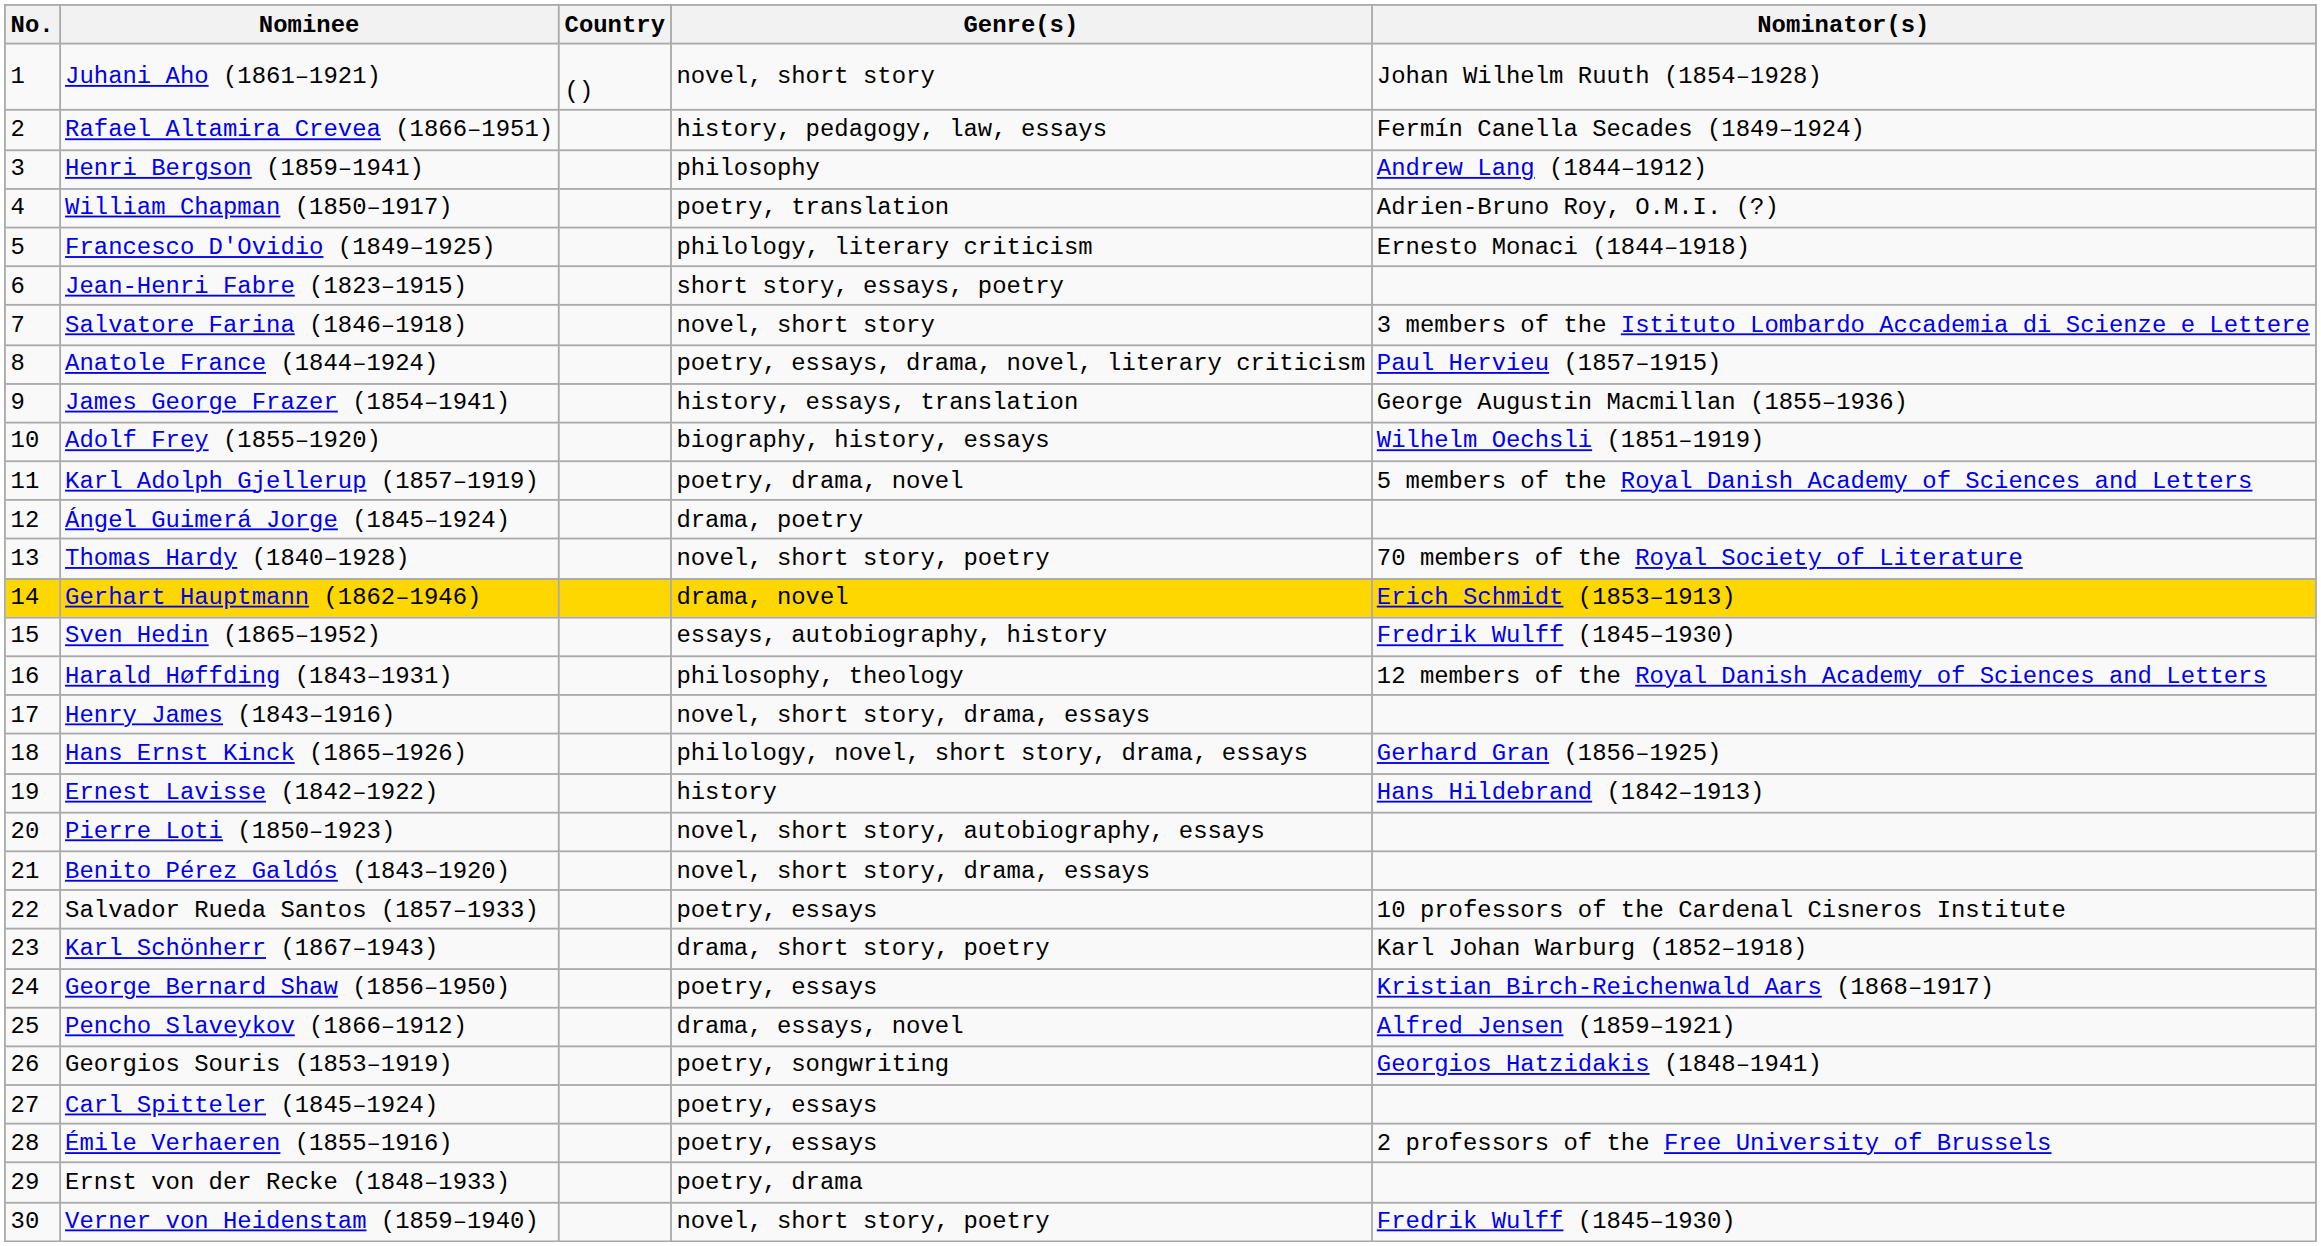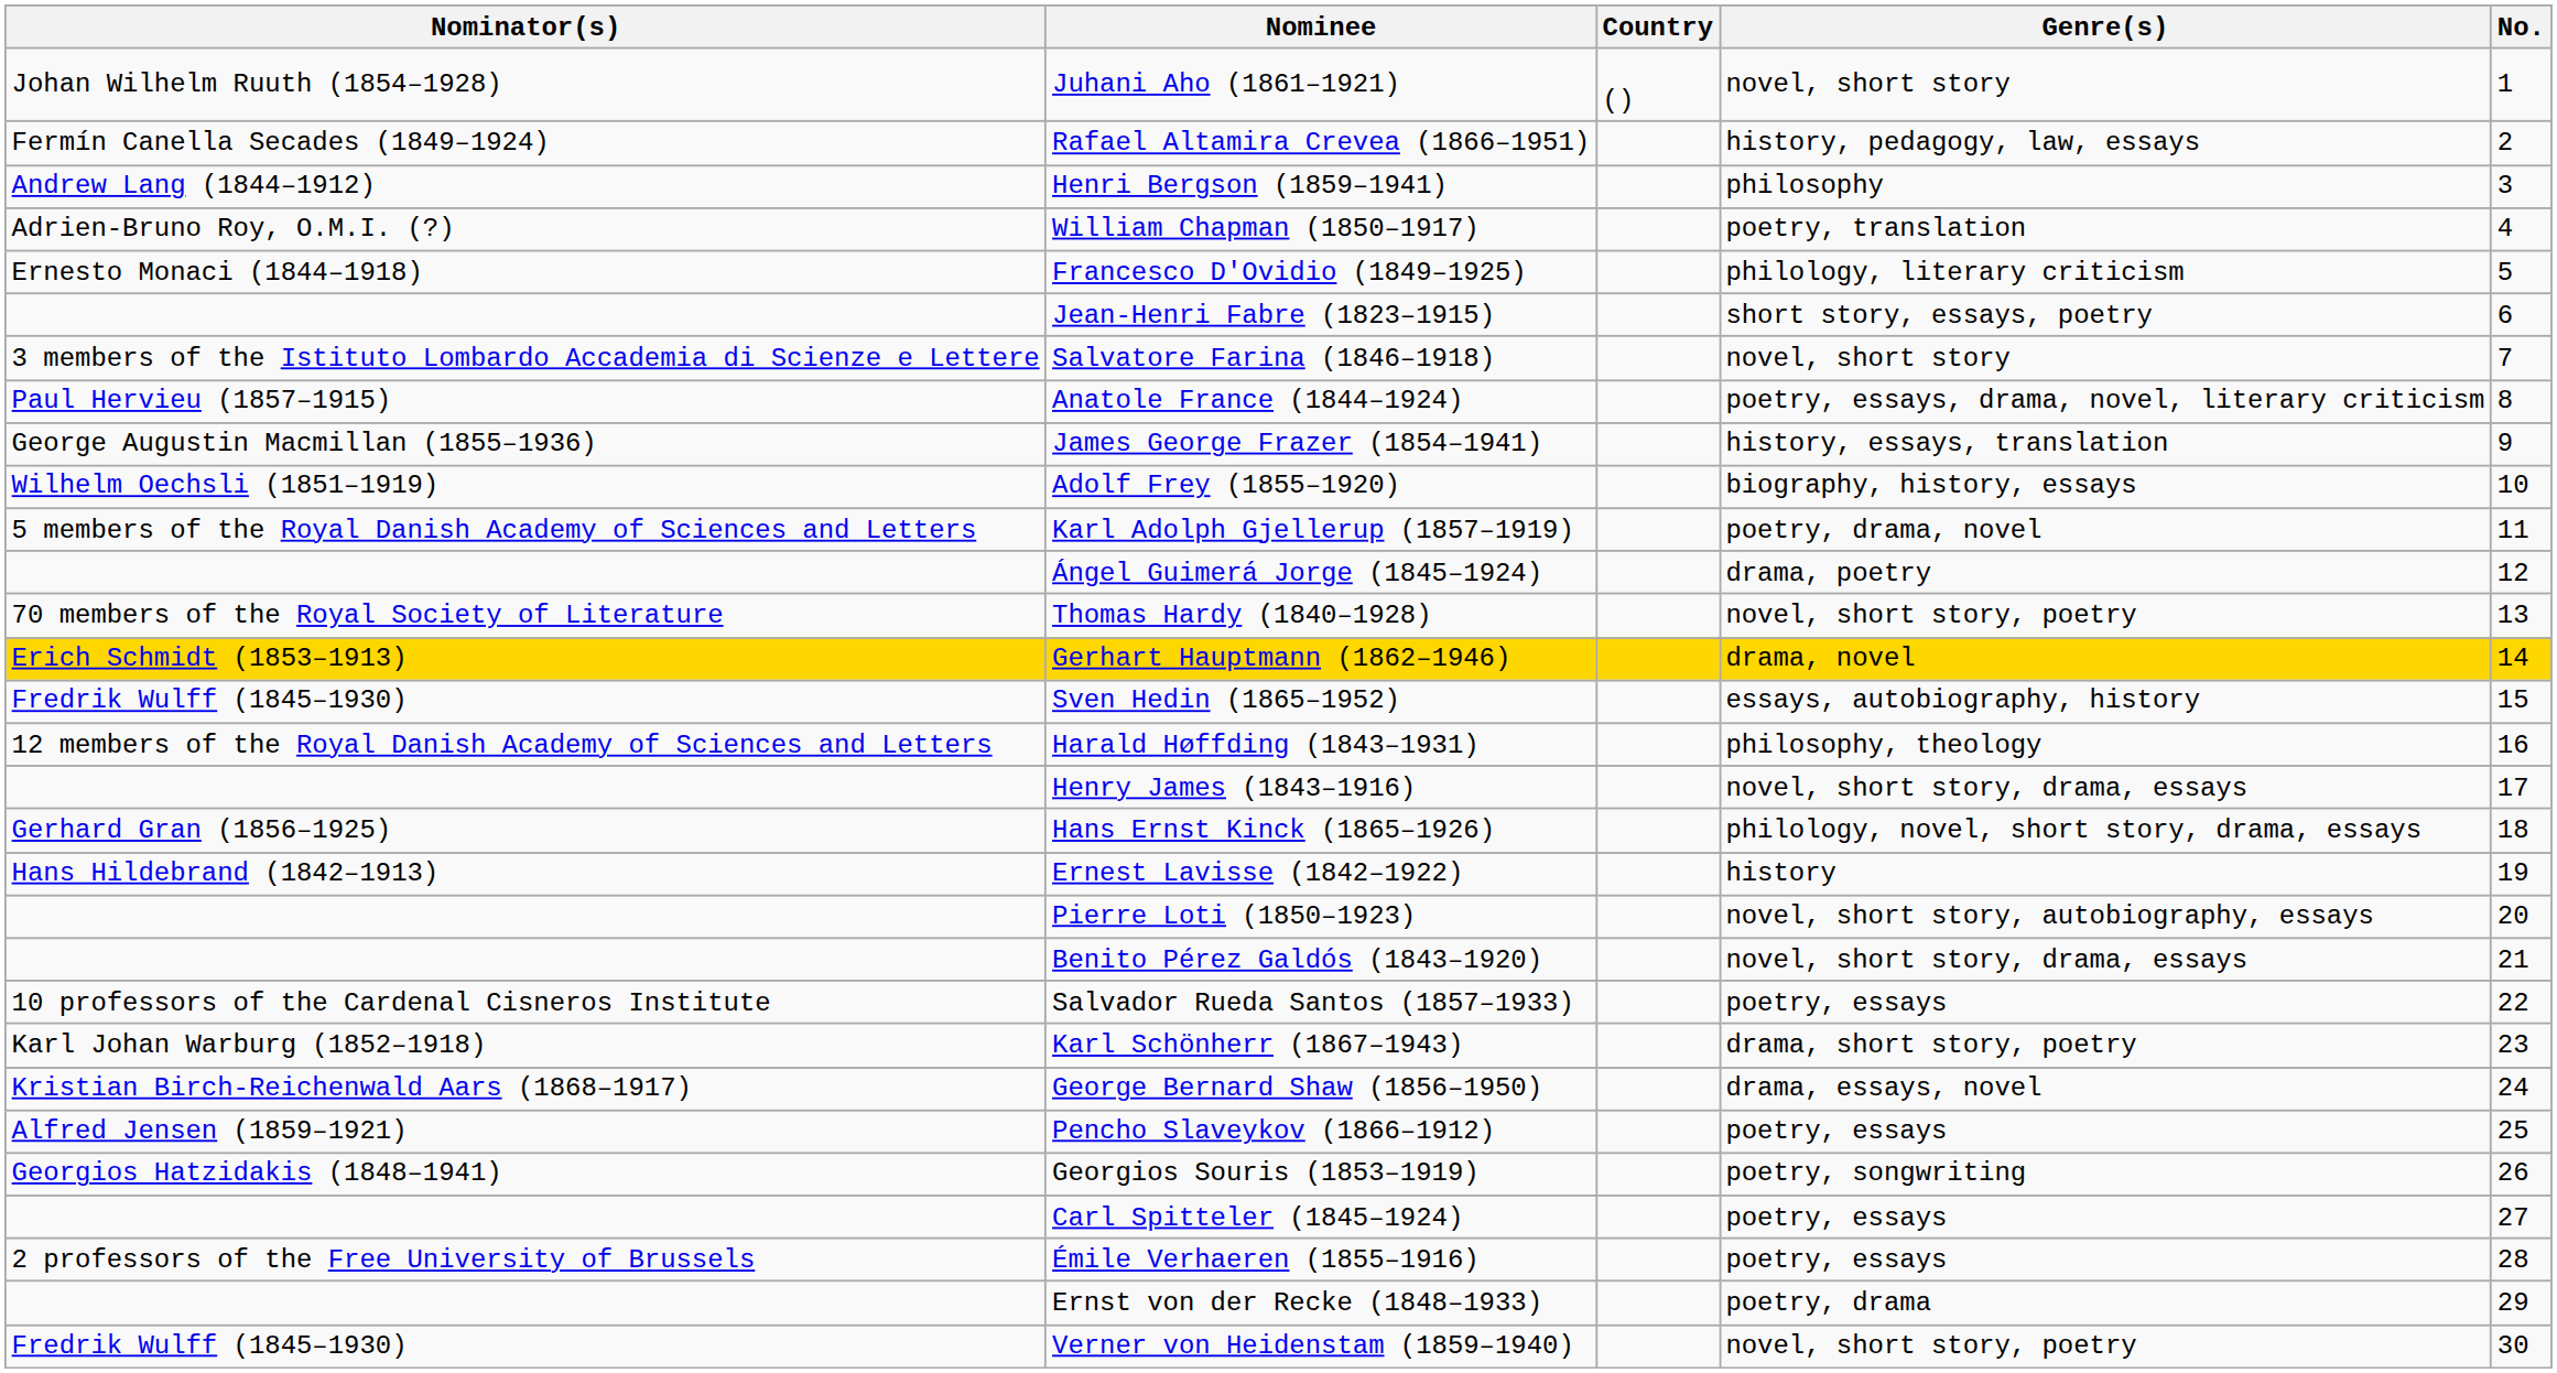 <table class="sortable wikitable mw-collapsible">
 <tr>
-<th scope=col>No.</th>
+<th scope=col>Nominator(s)</th>
 <th scope=col>Nominee</th>
 <th scope=col>Country</th>
 <th scope=col>Genre(s)</th>
-<th scope=col>Nominator(s)</th>
+<th scope=col>No.</th>
 </tr>
 <tr>
-<td>1</td>
+<td>Johan Wilhelm Ruuth (1854–1928)</td>
 <td><a href='#'>Juhani Aho</a> (1861–1921)</td>
 <td><br>()</td>
 <td>novel, short story</td>
-<td>Johan Wilhelm Ruuth (1854–1928)</td>
+<td>1</td>
 </tr>
 <tr>
-<td>2</td>
+<td>Fermín Canella Secades (1849–1924)</td>
 <td><a href='#'>Rafael Altamira Crevea</a> (1866–1951)</td>
 <td></td>
 <td>history, pedagogy, law, essays</td>
-<td>Fermín Canella Secades (1849–1924)</td>
+<td>2</td>
 </tr>
 <tr>
-<td>3</td>
+<td><a href='#'>Andrew Lang</a> (1844–1912)</td>
 <td><a href='#'>Henri Bergson</a> (1859–1941)</td>
 <td></td>
 <td>philosophy</td>
-<td><a href='#'>Andrew Lang</a> (1844–1912)</td>
+<td>3</td>
 </tr>
 <tr>
-<td>4</td>
+<td>Adrien-Bruno Roy, O.M.I. (?)</td>
 <td><a href='#'>William Chapman</a> (1850–1917)</td>
 <td></td>
 <td>poetry, translation</td>
-<td>Adrien-Bruno Roy, O.M.I. (?)</td>
+<td>4</td>
 </tr>
 <tr>
-<td>5</td>
+<td>Ernesto Monaci (1844–1918)</td>
 <td><a href='#'>Francesco D'Ovidio</a> (1849–1925)</td>
 <td></td>
 <td>philology, literary criticism</td>
-<td>Ernesto Monaci (1844–1918)</td>
+<td>5</td>
 </tr>
 <tr>
-<td>6</td>
+<td></td>
 <td><a href='#'>Jean-Henri Fabre</a> (1823–1915)</td>
 <td></td>
 <td>short story, essays, poetry</td>
-<td></td>
+<td>6</td>
 </tr>
 <tr>
-<td>7</td>
+<td>3 members of the <a href='#'>Istituto Lombardo Accademia di Scienze e Lettere</a></td>
 <td><a href='#'>Salvatore Farina</a> (1846–1918)</td>
 <td></td>
 <td>novel, short story</td>
-<td>3 members of the <a href='#'>Istituto Lombardo Accademia di Scienze e Lettere</a></td>
+<td>7</td>
 </tr>
 <tr>
-<td>8</td>
+<td><a href='#'>Paul Hervieu</a> (1857–1915)</td>
 <td><a href='#'>Anatole France</a> (1844–1924)</td>
 <td></td>
 <td>poetry, essays, drama, novel, literary criticism</td>
-<td><a href='#'>Paul Hervieu</a> (1857–1915)</td>
+<td>8</td>
 </tr>
 <tr>
-<td>9</td>
+<td>George Augustin Macmillan (1855–1936)</td>
 <td><a href='#'>James George Frazer</a> (1854–1941)</td>
 <td></td>
 <td>history, essays, translation</td>
-<td>George Augustin Macmillan (1855–1936)</td>
+<td>9</td>
 </tr>
 <tr>
-<td>10</td>
+<td><a href='#'>Wilhelm Oechsli</a> (1851–1919)</td>
 <td><a href='#'>Adolf Frey</a> (1855–1920)</td>
 <td></td>
 <td>biography, history, essays</td>
-<td><a href='#'>Wilhelm Oechsli</a> (1851–1919)</td>
+<td>10</td>
 </tr>
 <tr>
-<td>11</td>
+<td>5 members of the <a href='#'>Royal Danish Academy of Sciences and Letters</a></td>
 <td><a href='#'>Karl Adolph Gjellerup</a> (1857–1919)</td>
 <td></td>
 <td>poetry, drama, novel</td>
-<td>5 members of the <a href='#'>Royal Danish Academy of Sciences and Letters</a></td>
+<td>11</td>
 </tr>
 <tr>
-<td>12</td>
+<td></td>
 <td><a href='#'>Ángel Guimerá Jorge</a> (1845–1924)</td>
 <td></td>
 <td>drama, poetry</td>
-<td></td>
+<td>12</td>
 </tr>
 <tr>
-<td>13</td>
+<td>70 members of the <a href='#'>Royal Society of Literature</a></td>
 <td><a href='#'>Thomas Hardy</a> (1840–1928)</td>
 <td></td>
 <td>novel, short story, poetry</td>
-<td>70 members of the <a href='#'>Royal Society of Literature</a></td>
+<td>13</td>
 </tr>
 <tr>
-<td style="background:gold;white-space:nowrap">14</td>
+<td style="background:gold;white-space:nowrap"><a href='#'>Erich Schmidt</a> (1853–1913)</td>
 <td style="background:gold;white-space:nowrap"><a href='#'>Gerhart Hauptmann</a> (1862–1946)</td>
 <td style="background:gold;white-space:nowrap"></td>
 <td style="background:gold;white-space:nowrap">drama, novel</td>
-<td style="background:gold;white-space:nowrap"><a href='#'>Erich Schmidt</a> (1853–1913)</td>
+<td style="background:gold;white-space:nowrap">14</td>
 </tr>
 <tr>
-<td>15</td>
+<td><a href='#'>Fredrik Wulff</a> (1845–1930)</td>
 <td><a href='#'>Sven Hedin</a> (1865–1952)</td>
 <td></td>
 <td>essays, autobiography, history</td>
-<td><a href='#'>Fredrik Wulff</a> (1845–1930)</td>
+<td>15</td>
 </tr>
 <tr>
-<td>16</td>
+<td>12 members of the <a href='#'>Royal Danish Academy of Sciences and Letters</a></td>
 <td><a href='#'>Harald Høffding</a> (1843–1931)</td>
 <td></td>
 <td>philosophy, theology</td>
-<td>12 members of the <a href='#'>Royal Danish Academy of Sciences and Letters</a></td>
+<td>16</td>
 </tr>
 <tr>
-<td>17</td>
+<td></td>
 <td><a href='#'>Henry James</a> (1843–1916)</td>
 <td><br></td>
 <td>novel, short story, drama, essays</td>
-<td></td>
+<td>17</td>
 </tr>
 <tr>
-<td>18</td>
+<td><a href='#'>Gerhard Gran</a> (1856–1925)</td>
 <td><a href='#'>Hans Ernst Kinck</a> (1865–1926)</td>
 <td></td>
 <td>philology, novel, short story, drama, essays</td>
-<td><a href='#'>Gerhard Gran</a> (1856–1925)</td>
+<td>18</td>
 </tr>
 <tr>
-<td>19</td>
+<td><a href='#'>Hans Hildebrand</a> (1842–1913)</td>
 <td><a href='#'>Ernest Lavisse</a> (1842–1922)</td>
 <td></td>
 <td>history</td>
-<td><a href='#'>Hans Hildebrand</a> (1842–1913)</td>
+<td>19</td>
 </tr>
 <tr>
-<td>20</td>
+<td></td>
 <td><a href='#'>Pierre Loti</a> (1850–1923)</td>
 <td></td>
 <td>novel, short story, autobiography, essays</td>
-<td></td>
+<td>20</td>
 </tr>
 <tr>
-<td>21</td>
+<td></td>
 <td><a href='#'>Benito Pérez Galdós</a> (1843–1920)</td>
 <td></td>
 <td>novel, short story, drama, essays</td>
-<td></td>
+<td>21</td>
 </tr>
 <tr>
-<td>22</td>
+<td>10 professors of the Cardenal Cisneros Institute</td>
 <td>Salvador Rueda Santos (1857–1933)</td>
 <td></td>
 <td>poetry, essays</td>
-<td>10 professors of the Cardenal Cisneros Institute</td>
+<td>22</td>
 </tr>
 <tr>
-<td>23</td>
+<td>Karl Johan Warburg (1852–1918)</td>
 <td><a href='#'>Karl Schönherr</a> (1867–1943)</td>
 <td></td>
 <td>drama, short story, poetry</td>
-<td>Karl Johan Warburg (1852–1918)</td>
+<td>23</td>
 </tr>
 <tr>
-<td>24</td>
+<td><a href='#'>Kristian Birch-Reichenwald Aars</a> (1868–1917)</td>
 <td><a href='#'>George Bernard Shaw</a> (1856–1950)</td>
 <td></td>
-<td>poetry, essays</td>
-<td><a href='#'>Kristian Birch-Reichenwald Aars</a> (1868–1917)</td>
+<td>drama, essays, novel</td>
+<td>24</td>
 </tr>
 <tr>
-<td>25</td>
+<td><a href='#'>Alfred Jensen</a> (1859–1921)</td>
 <td><a href='#'>Pencho Slaveykov</a> (1866–1912)</td>
 <td></td>
-<td>drama, essays, novel</td>
-<td><a href='#'>Alfred Jensen</a> (1859–1921)</td>
+<td>poetry, essays</td>
+<td>25</td>
 </tr>
 <tr>
-<td>26</td>
+<td><a href='#'>Georgios Hatzidakis</a> (1848–1941)</td>
 <td>Georgios Souris (1853–1919)</td>
 <td></td>
 <td>poetry, songwriting</td>
-<td><a href='#'>Georgios Hatzidakis</a> (1848–1941)</td>
+<td>26</td>
 </tr>
 <tr>
-<td>27</td>
+<td></td>
 <td><a href='#'>Carl Spitteler</a> (1845–1924)</td>
 <td></td>
 <td>poetry, essays</td>
-<td></td>
+<td>27</td>
 </tr>
 <tr>
-<td>28</td>
+<td>2 professors of the <a href='#'>Free University of Brussels</a></td>
 <td><a href='#'>Émile Verhaeren</a> (1855–1916)</td>
 <td></td>
 <td>poetry, essays</td>
-<td>2 professors of the <a href='#'>Free University of Brussels</a></td>
+<td>28</td>
 </tr>
 <tr>
-<td>29</td>
+<td></td>
 <td>Ernst von der Recke (1848–1933)</td>
 <td></td>
 <td>poetry, drama</td>
-<td></td>
+<td>29</td>
 </tr>
 <tr>
-<td>30</td>
+<td><a href='#'>Fredrik Wulff</a> (1845–1930)</td>
 <td><a href='#'>Verner von Heidenstam</a> (1859–1940)</td>
 <td></td>
 <td>novel, short story, poetry</td>
-<td><a href='#'>Fredrik Wulff</a> (1845–1930)</td>
+<td>30</td>
 </tr>
 </table>
